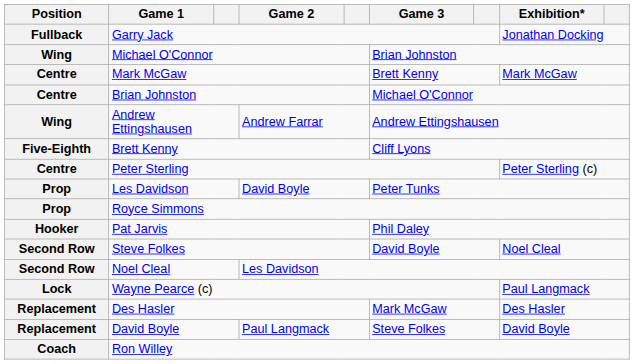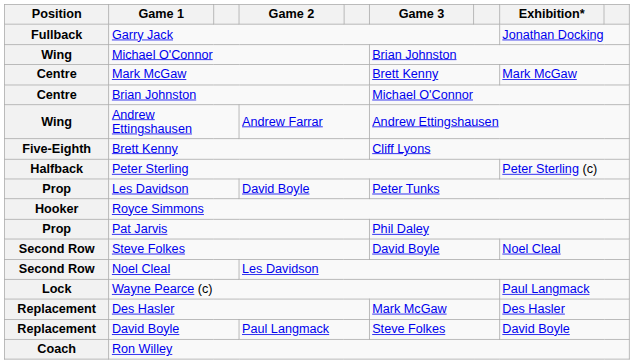 <table class="wikitable">
 <tr>
 <th width="125">Position</th>
 <th width="125">Game 1</th>
 <th width="25"></th>
 <th width="125">Game 2</th>
 <th width="25"></th>
 <th width="125">Game 3</th>
 <th width="25"></th>
 <th width="125">Exhibition*</th>
 <th width="25"></th>
 </tr>
 <tr>
 <th>Fullback</th>
 <td colspan="6"> <a href='#'>Garry Jack</a></td>
 <td colspan="2"> <a href='#'>Jonathan Docking</a></td>
 </tr>
 <tr>
 <th>Wing</th>
 <td colspan="4"> <a href='#'>Michael O'Connor</a></td>
 <td colspan="4"> <a href='#'>Brian Johnston</a></td>
 </tr>
 <tr>
 <th>Centre</th>
 <td colspan="4"> <a href='#'>Mark McGaw</a></td>
 <td colspan="2"> <a href='#'>Brett Kenny</a></td>
 <td colspan="2"> <a href='#'>Mark McGaw</a></td>
 </tr>
 <tr>
 <th>Centre</th>
 <td colspan="4"> <a href='#'>Brian Johnston</a></td>
 <td colspan="4"> <a href='#'>Michael O'Connor</a></td>
 </tr>
 <tr>
 <th>Wing</th>
 <td colspan="2"> <a href='#'>Andrew Ettingshausen</a></td>
 <td colspan="2"> <a href='#'>Andrew Farrar</a></td>
 <td colspan="4"> <a href='#'>Andrew Ettingshausen</a></td>
 </tr>
 <tr>
 <th>Five-Eighth</th>
 <td colspan="4"> <a href='#'>Brett Kenny</a></td>
 <td colspan="4"> <a href='#'>Cliff Lyons</a></td>
 </tr>
 <tr>
-<th>Centre</th>
+<th>Halfback</th>
 <td colspan="6"> <a href='#'>Peter Sterling</a></td>
 <td colspan="2"> <a href='#'>Peter Sterling</a> (c)</td>
 </tr>
 <tr>
 <th>Prop</th>
 <td colspan="2"> <a href='#'>Les Davidson</a></td>
 <td colspan="2"> <a href='#'>David Boyle</a></td>
 <td colspan="4"> <a href='#'>Peter Tunks</a></td>
 </tr>
 <tr>
-<th>Prop</th>
+<th>Hooker</th>
 <td colspan="8"> <a href='#'>Royce Simmons</a></td>
 </tr>
 <tr>
-<th>Hooker</th>
+<th>Prop</th>
 <td colspan="4"> <a href='#'>Pat Jarvis</a></td>
 <td colspan="4"> <a href='#'>Phil Daley</a></td>
 </tr>
 <tr>
 <th>Second Row</th>
 <td colspan="4"> <a href='#'>Steve Folkes</a></td>
 <td colspan="2"> <a href='#'>David Boyle</a></td>
 <td colspan="2"> <a href='#'>Noel Cleal</a></td>
 </tr>
 <tr>
 <th>Second Row</th>
 <td colspan="2"> <a href='#'>Noel Cleal</a></td>
 <td colspan="6"> <a href='#'>Les Davidson</a></td>
 </tr>
 <tr>
 <th>Lock</th>
 <td colspan="6"> <a href='#'>Wayne Pearce</a> (c)</td>
 <td colspan="2"> <a href='#'>Paul Langmack</a></td>
 </tr>
 <tr>
 <th>Replacement</th>
 <td colspan="4"> <a href='#'>Des Hasler</a></td>
 <td colspan="2"> <a href='#'>Mark McGaw</a></td>
 <td colspan="2"> <a href='#'>Des Hasler</a></td>
 </tr>
 <tr>
 <th>Replacement</th>
 <td colspan="2"> <a href='#'>David Boyle</a></td>
 <td colspan="2"> <a href='#'>Paul Langmack</a></td>
 <td colspan="2"> <a href='#'>Steve Folkes</a></td>
 <td colspan="2"> <a href='#'>David Boyle</a></td>
 </tr>
 <tr>
 <th>Coach</th>
 <td colspan="8"> <a href='#'>Ron Willey</a></td>
 </tr>
 </table>
